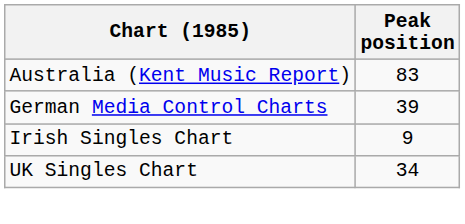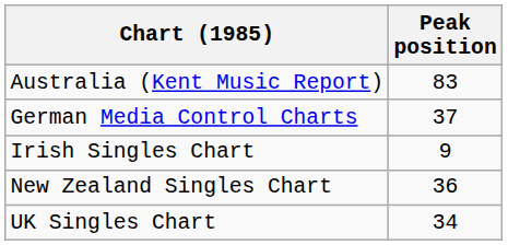 <table class="wikitable sortable">
 <tr>
 <th>Chart (1985)</th>
 <th>Peak<br>position</th>
 </tr>
 <tr>
 <td>Australia (<a href='#'>Kent Music Report</a>)</td>
 <td style="text-align:center;">83</td>
 </tr>
 <tr>
 <td>German <a href='#'>Media Control Charts</a></td>
-<td style="text-align:center;">39</td>
+<td style="text-align:center;">37</td>
 </tr>
 <tr>
 <td>Irish Singles Chart</td>
 <td style="text-align:center;">9</td>
 </tr>
 <tr>
+<td>New Zealand Singles Chart</td>
+<td style="text-align:center;">36</td>
+</tr>
+<tr>
 <td>UK Singles Chart</td>
 <td style="text-align:center;">34</td>
 </tr>
 </table>
